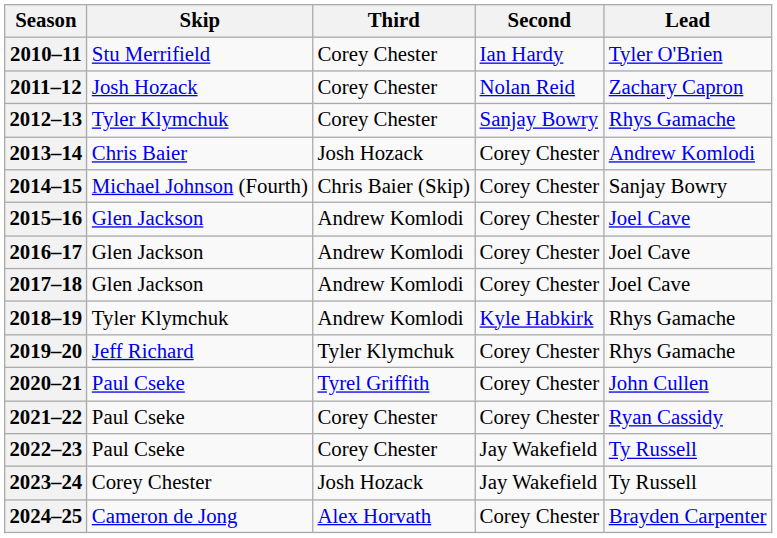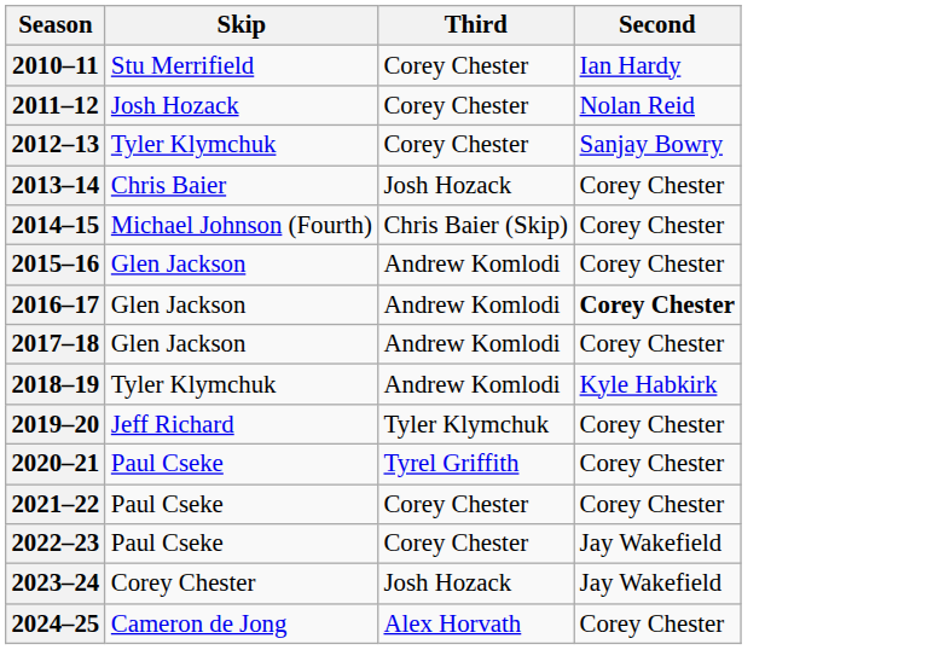 <table class="wikitable">
 <tr>
 <th scope="col">Season</th>
 <th scope="col">Skip</th>
 <th scope="col">Third</th>
 <th scope="col">Second</th>
-<th scope="col">Lead</th>
 </tr>
 <tr>
 <th scope="row">2010–11</th>
 <td><a href='#'>Stu Merrifield</a></td>
 <td>Corey Chester</td>
 <td><a href='#'>Ian Hardy</a></td>
-<td><a href='#'>Tyler O'Brien</a></td>
 </tr>
 <tr>
 <th scope="row">2011–12</th>
 <td><a href='#'>Josh Hozack</a></td>
 <td>Corey Chester</td>
 <td><a href='#'>Nolan Reid</a></td>
-<td><a href='#'>Zachary Capron</a></td>
 </tr>
 <tr>
 <th scope="row">2012–13</th>
 <td><a href='#'>Tyler Klymchuk</a></td>
 <td>Corey Chester</td>
 <td><a href='#'>Sanjay Bowry</a></td>
-<td><a href='#'>Rhys Gamache</a></td>
 </tr>
 <tr>
 <th scope="row">2013–14</th>
 <td><a href='#'>Chris Baier</a></td>
 <td>Josh Hozack</td>
 <td>Corey Chester</td>
-<td><a href='#'>Andrew Komlodi</a></td>
 </tr>
 <tr>
 <th scope="row">2014–15</th>
 <td><a href='#'>Michael Johnson</a> (Fourth)</td>
 <td>Chris Baier (Skip)</td>
 <td>Corey Chester</td>
-<td>Sanjay Bowry</td>
 </tr>
 <tr>
 <th scope="row">2015–16</th>
 <td><a href='#'>Glen Jackson</a></td>
 <td>Andrew Komlodi</td>
 <td>Corey Chester</td>
-<td><a href='#'>Joel Cave</a></td>
 </tr>
 <tr>
 <th scope="row">2016–17</th>
 <td>Glen Jackson</td>
 <td>Andrew Komlodi</td>
-<td>Corey Chester</td>
-<td>Joel Cave</td>
+<td><strong>Corey Chester</strong></td>
 </tr>
 <tr>
 <th scope="row">2017–18</th>
 <td>Glen Jackson</td>
 <td>Andrew Komlodi</td>
 <td>Corey Chester</td>
-<td>Joel Cave</td>
 </tr>
 <tr>
 <th scope="row">2018–19</th>
 <td>Tyler Klymchuk</td>
 <td>Andrew Komlodi</td>
 <td><a href='#'>Kyle Habkirk</a></td>
-<td>Rhys Gamache</td>
 </tr>
 <tr>
 <th scope="row">2019–20</th>
 <td><a href='#'>Jeff Richard</a></td>
 <td>Tyler Klymchuk</td>
 <td>Corey Chester</td>
-<td>Rhys Gamache</td>
 </tr>
 <tr>
 <th scope="row">2020–21</th>
 <td><a href='#'>Paul Cseke</a></td>
 <td><a href='#'>Tyrel Griffith</a></td>
 <td>Corey Chester</td>
-<td><a href='#'>John Cullen</a></td>
 </tr>
 <tr>
 <th scope="row">2021–22</th>
 <td>Paul Cseke</td>
 <td>Corey Chester</td>
 <td>Corey Chester</td>
-<td><a href='#'>Ryan Cassidy</a></td>
 </tr>
 <tr>
 <th scope="row">2022–23</th>
 <td>Paul Cseke</td>
 <td>Corey Chester</td>
 <td>Jay Wakefield</td>
-<td><a href='#'>Ty Russell</a></td>
 </tr>
 <tr>
 <th scope="row">2023–24</th>
 <td>Corey Chester</td>
 <td>Josh Hozack</td>
 <td>Jay Wakefield</td>
-<td>Ty Russell</td>
 </tr>
 <tr>
 <th scope="row">2024–25</th>
 <td><a href='#'>Cameron de Jong</a></td>
 <td><a href='#'>Alex Horvath</a></td>
 <td>Corey Chester</td>
-<td><a href='#'>Brayden Carpenter</a></td>
 </tr>
 </table>
